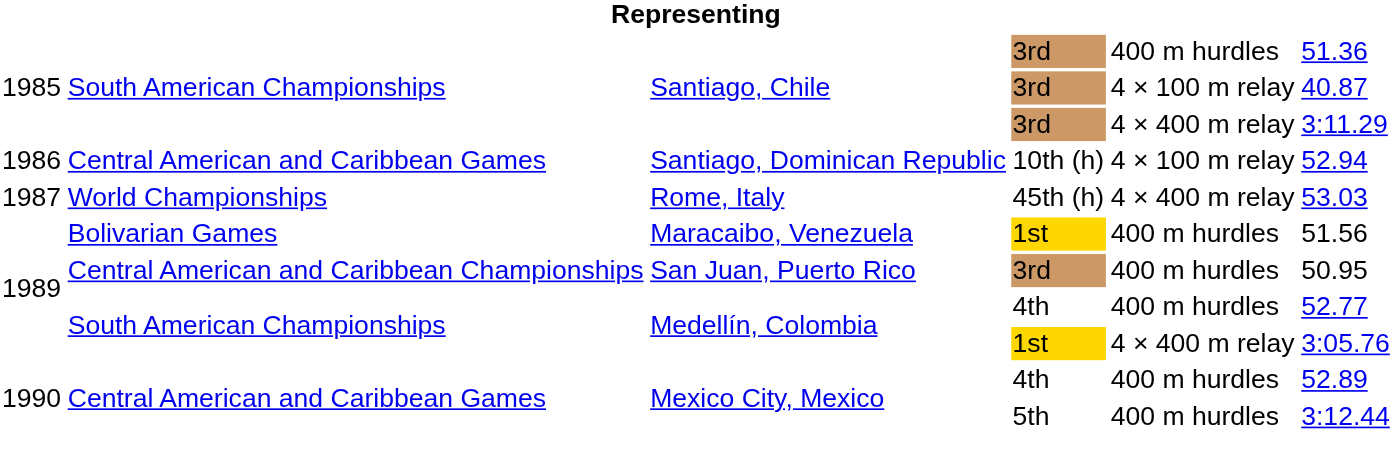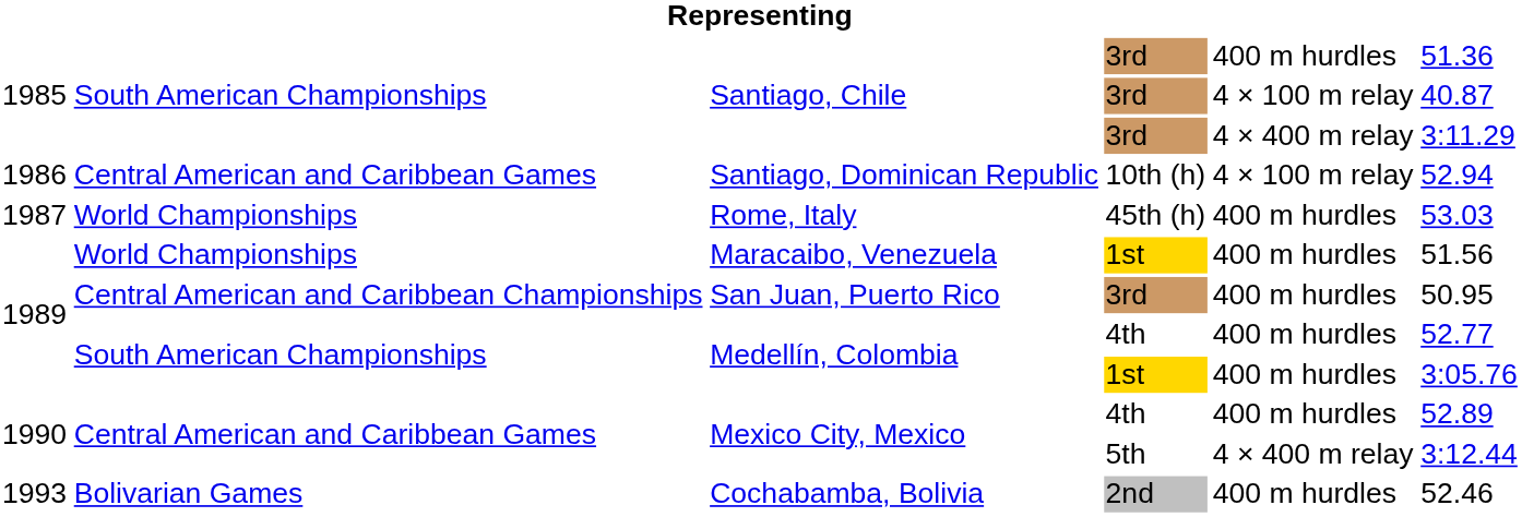 <table>
 <tr>
 <th colspan=6>Representing </th>
 </tr>
 <tr>
 <td rowspan=3>1985</td>
 <td rowspan=3><a href='#'>South American Championships</a></td>
 <td rowspan=3><a href='#'>Santiago, Chile</a></td>
 <td bgcolor=cc9966>3rd</td>
 <td>400 m hurdles</td>
 <td><a href='#'>51.36</a></td>
 </tr>
 <tr>
 <td bgcolor=cc9966>3rd</td>
 <td>4 × 100 m relay</td>
 <td><a href='#'>40.87</a></td>
 </tr>
 <tr>
 <td bgcolor=cc9966>3rd</td>
 <td>4 × 400 m relay</td>
 <td><a href='#'>3:11.29</a></td>
 </tr>
 <tr>
 <td>1986</td>
 <td><a href='#'>Central American and Caribbean Games</a></td>
 <td><a href='#'>Santiago, Dominican Republic</a></td>
 <td>10th (h)</td>
 <td>4 × 100 m relay</td>
 <td><a href='#'>52.94</a></td>
 </tr>
 <tr>
 <td>1987</td>
 <td><a href='#'>World Championships</a></td>
 <td><a href='#'>Rome, Italy</a></td>
 <td>45th (h)</td>
-<td>4 × 400 m relay</td>
+<td>400 m hurdles</td>
 <td><a href='#'>53.03</a></td>
 </tr>
 <tr>
 <td rowspan=4>1989</td>
-<td><a href='#'>Bolivarian Games</a></td>
+<td><a href='#'>World Championships</a></td>
 <td><a href='#'>Maracaibo, Venezuela</a></td>
 <td bgcolor=gold>1st</td>
 <td>400 m hurdles</td>
 <td>51.56</td>
 </tr>
 <tr>
 <td><a href='#'>Central American and Caribbean Championships</a></td>
 <td><a href='#'>San Juan, Puerto Rico</a></td>
 <td bgcolor=cc9966>3rd</td>
 <td>400 m hurdles</td>
 <td>50.95</td>
 </tr>
 <tr>
 <td rowspan=2><a href='#'>South American Championships</a></td>
 <td rowspan=2><a href='#'>Medellín, Colombia</a></td>
 <td>4th</td>
 <td>400 m hurdles</td>
 <td><a href='#'>52.77</a></td>
 </tr>
 <tr>
 <td bgcolor=gold>1st</td>
-<td>4 × 400 m relay</td>
+<td>400 m hurdles</td>
 <td><a href='#'>3:05.76</a></td>
 </tr>
 <tr>
 <td rowspan=2>1990</td>
 <td rowspan=2><a href='#'>Central American and Caribbean Games</a></td>
 <td rowspan=2><a href='#'>Mexico City, Mexico</a></td>
 <td>4th</td>
 <td>400 m hurdles</td>
 <td><a href='#'>52.89</a></td>
 </tr>
 <tr>
 <td>5th</td>
-<td>400 m hurdles</td>
+<td>4 × 400 m relay</td>
 <td><a href='#'>3:12.44</a></td>
 </tr>
+<tr>
+<td>1993</td>
+<td><a href='#'>Bolivarian Games</a></td>
+<td><a href='#'>Cochabamba, Bolivia</a></td>
+<td bgcolor=silver>2nd</td>
+<td>400 m hurdles</td>
+<td>52.46</td>
+</tr>
 </table>
